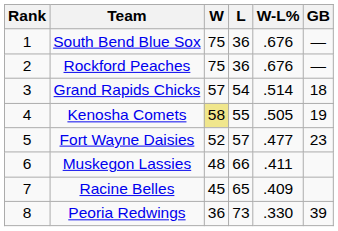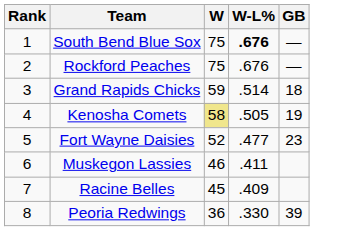 <table class="wikitable" style="text-align:center;">
 <tr>
 <th>Rank</th>
 <th>Team</th>
 <th>W</th>
-<th>L</th>
 <th>W-L%</th>
 <th>GB</th>
 </tr>
 <tr>
 <td>1</td>
 <td><a href='#'>South Bend Blue Sox</a></td>
 <td>75</td>
-<td>36</td>
-<td>.676</td>
+<td><strong>.676</strong></td>
 <td>—</td>
 </tr>
 <tr>
 <td>2</td>
 <td><a href='#'>Rockford Peaches</a></td>
 <td>75</td>
-<td>36</td>
 <td>.676</td>
 <td>—</td>
 </tr>
 <tr>
 <td>3</td>
 <td><a href='#'>Grand Rapids Chicks</a></td>
-<td>57</td>
-<td>54</td>
+<td>59</td>
 <td>.514</td>
 <td>18</td>
 </tr>
 <tr>
 <td>4</td>
 <td><a href='#'>Kenosha Comets</a></td>
 <td style="background: khaki;">58</td>
-<td>55</td>
 <td>.505</td>
 <td>19</td>
 </tr>
 <tr>
 <td>5</td>
 <td><a href='#'>Fort Wayne Daisies</a></td>
 <td>52</td>
-<td>57</td>
 <td>.477</td>
 <td>23</td>
 </tr>
 <tr>
 <td>6</td>
 <td><a href='#'>Muskegon Lassies</a></td>
-<td>48</td>
-<td>66</td>
+<td>46</td>
 <td>.411</td>
 <td></td>
 </tr>
 <tr>
 <td>7</td>
 <td><a href='#'>Racine Belles</a></td>
 <td>45</td>
-<td>65</td>
 <td>.409</td>
 <td></td>
 </tr>
 <tr>
 <td>8</td>
 <td><a href='#'>Peoria Redwings</a></td>
 <td>36</td>
-<td>73</td>
 <td>.330</td>
 <td>39</td>
 </tr>
 </table>
